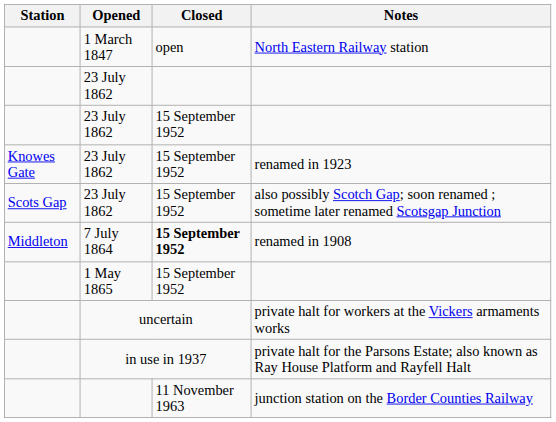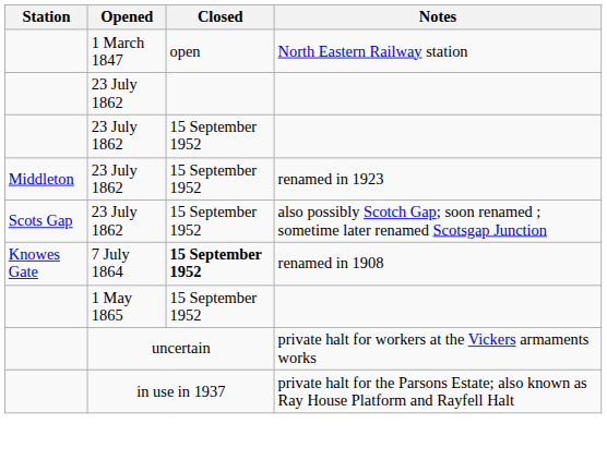 <table class="wikitable sortable">
 <tr>
 <th>Station</th>
 <th>Opened</th>
 <th>Closed</th>
 <th>Notes</th>
 </tr>
 <tr>
 <td></td>
 <td>1 March 1847</td>
 <td>open</td>
 <td><a href='#'>North Eastern Railway</a> station</td>
 </tr>
 <tr>
 <td></td>
 <td>23 July 1862</td>
 <td></td>
 <td></td>
 </tr>
 <tr>
 <td></td>
 <td>23 July 1862</td>
 <td>15 September 1952</td>
 <td></td>
 </tr>
 <tr>
-<td><a href='#'>Knowes Gate</a></td>
+<td><a href='#'>Middleton</a></td>
 <td>23 July 1862</td>
 <td>15 September 1952</td>
 <td>renamed  in 1923</td>
 </tr>
 <tr>
 <td><a href='#'>Scots Gap</a></td>
 <td>23 July 1862</td>
 <td>15 September 1952</td>
 <td>also possibly <a href='#'>Scotch Gap</a>; soon renamed ; sometime later renamed <a href='#'>Scotsgap Junction</a></td>
 </tr>
 <tr>
-<td><a href='#'>Middleton</a></td>
+<td><a href='#'>Knowes Gate</a></td>
 <td>7 July 1864</td>
 <td><strong>15 September 1952</strong></td>
 <td>renamed  in 1908</td>
 </tr>
 <tr>
 <td></td>
 <td>1 May 1865</td>
 <td>15 September 1952</td>
 <td></td>
 </tr>
 <tr>
 <td> </td>
 <td colspan=2 align=center>uncertain</td>
 <td>private halt for workers at the <a href='#'>Vickers</a> armaments works</td>
 </tr>
 <tr>
 <td></td>
 <td colspan=2 align=center>in use in 1937</td>
 <td>private halt for the Parsons Estate; also known as Ray House Platform and Rayfell Halt</td>
 </tr>
-<tr>
-<td></td>
-<td></td>
-<td>11 November 1963</td>
-<td>junction station on the <a href='#'>Border Counties Railway</a></td>
-</tr>
 </table>
